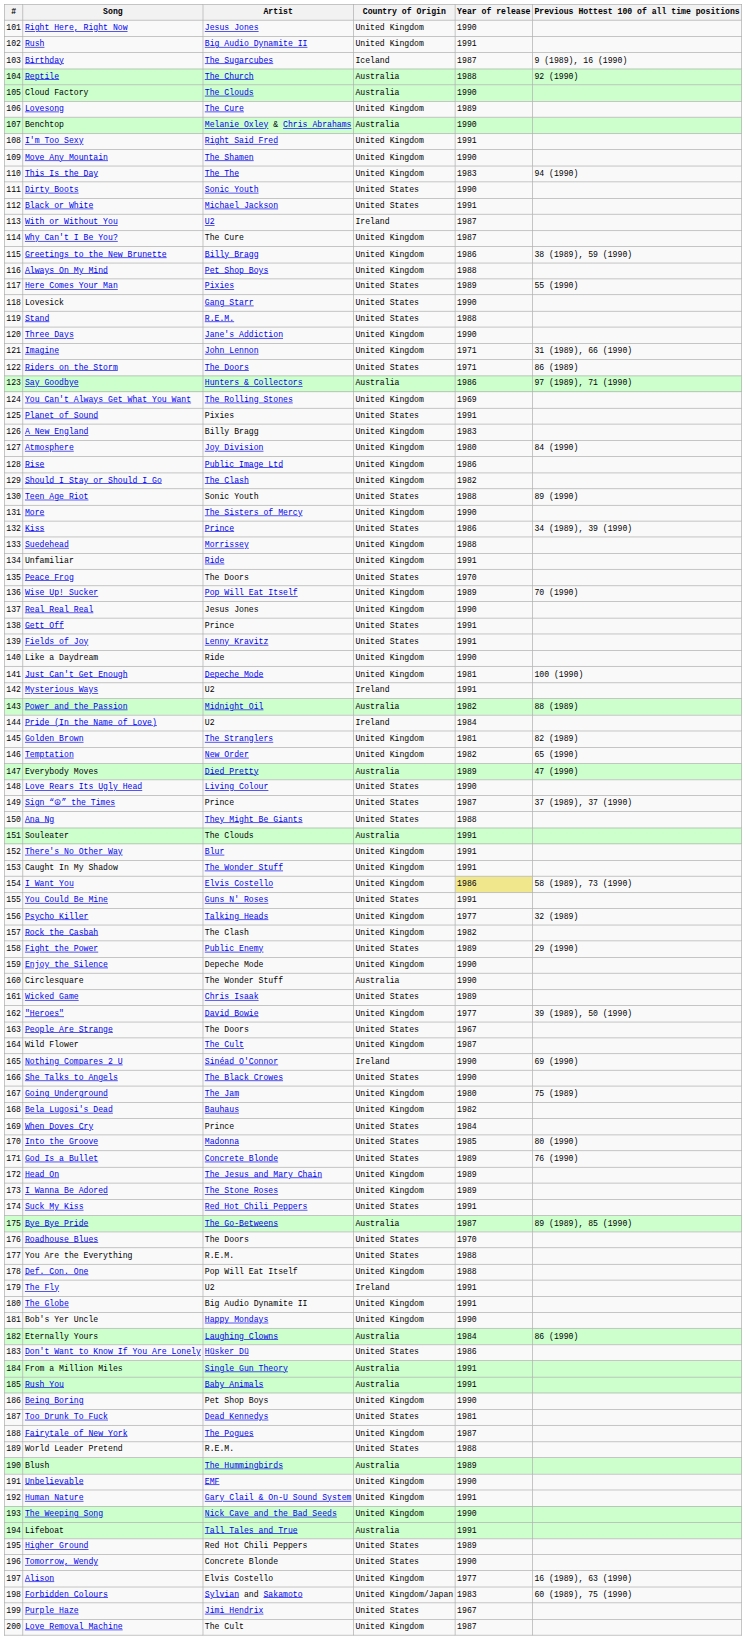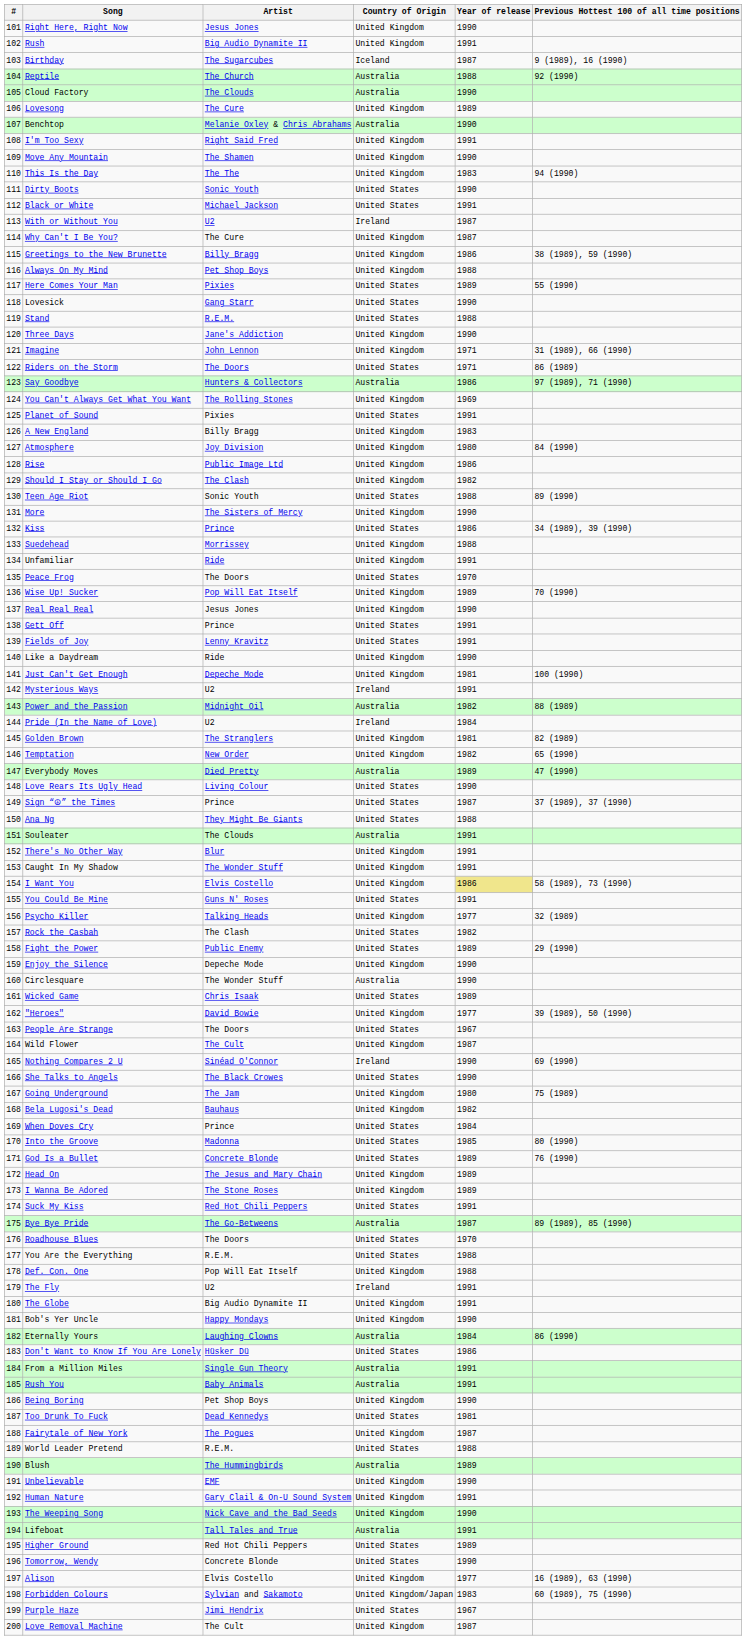 <table class="wikitable sortable mw-collapsible mw-collapsed" style="font-size:0.95em;line-height:1.5em;">
 <tr>
 <th>#</th>
 <th>Song</th>
 <th>Artist</th>
 <th>Country of Origin</th>
 <th>Year of release</th>
 <th>Previous Hottest 100 of all time positions</th>
 </tr>
 <tr>
 <td>101</td>
 <td><a href='#'>Right Here, Right Now</a></td>
 <td><a href='#'>Jesus Jones</a></td>
 <td>United Kingdom</td>
 <td>1990</td>
 <td></td>
 </tr>
 <tr>
 <td>102</td>
 <td><a href='#'>Rush</a></td>
 <td><a href='#'>Big Audio Dynamite II</a></td>
 <td>United Kingdom</td>
 <td>1991</td>
 </tr>
 <tr>
 <td>103</td>
 <td><a href='#'>Birthday</a></td>
 <td><a href='#'>The Sugarcubes</a></td>
 <td>Iceland</td>
 <td>1987</td>
 <td>9 (1989), 16 (1990)</td>
 </tr>
 <tr style="background:#ccffcc">
 <td>104</td>
 <td><a href='#'>Reptile</a></td>
 <td><a href='#'>The Church</a></td>
 <td>Australia</td>
 <td>1988</td>
 <td>92 (1990)</td>
 </tr>
 <tr style="background:#ccffcc">
 <td>105</td>
 <td>Cloud Factory</td>
 <td><a href='#'>The Clouds</a></td>
 <td>Australia</td>
 <td>1990</td>
 <td></td>
 </tr>
 <tr>
 <td>106</td>
 <td><a href='#'>Lovesong</a></td>
 <td><a href='#'>The Cure</a></td>
 <td>United Kingdom</td>
 <td>1989</td>
 <td></td>
 </tr>
 <tr style="background:#ccffcc">
 <td>107</td>
 <td>Benchtop</td>
 <td><a href='#'>Melanie Oxley</a> & <a href='#'>Chris Abrahams</a></td>
 <td>Australia</td>
 <td>1990</td>
 <td></td>
 </tr>
 <tr>
 <td>108</td>
 <td><a href='#'>I'm Too Sexy</a></td>
 <td><a href='#'>Right Said Fred</a></td>
 <td>United Kingdom</td>
 <td>1991</td>
 <td></td>
 </tr>
 <tr>
 <td>109</td>
 <td><a href='#'>Move Any Mountain</a></td>
 <td><a href='#'>The Shamen</a></td>
 <td>United Kingdom</td>
 <td>1990</td>
 <td></td>
 </tr>
 <tr>
 <td>110</td>
 <td><a href='#'>This Is the Day</a></td>
 <td><a href='#'>The The</a></td>
 <td>United Kingdom</td>
 <td>1983</td>
 <td>94 (1990)</td>
 </tr>
 <tr>
 <td>111</td>
 <td><a href='#'>Dirty Boots</a></td>
 <td><a href='#'>Sonic Youth</a></td>
 <td>United States</td>
 <td>1990</td>
 <td></td>
 </tr>
 <tr>
 <td>112</td>
 <td><a href='#'>Black or White</a></td>
 <td><a href='#'>Michael Jackson</a></td>
 <td>United States</td>
 <td>1991</td>
 <td></td>
 </tr>
 <tr>
 <td>113</td>
 <td><a href='#'>With or Without You</a></td>
 <td><a href='#'>U2</a></td>
 <td>Ireland</td>
 <td>1987</td>
 <td></td>
 </tr>
 <tr>
 <td>114</td>
 <td><a href='#'>Why Can't I Be You?</a></td>
 <td>The Cure</td>
 <td>United Kingdom</td>
 <td>1987</td>
 <td></td>
 </tr>
 <tr>
 <td>115</td>
 <td><a href='#'>Greetings to the New Brunette</a></td>
 <td><a href='#'>Billy Bragg</a></td>
 <td>United Kingdom</td>
 <td>1986</td>
 <td>38 (1989), 59 (1990)</td>
 </tr>
 <tr>
 <td>116</td>
 <td><a href='#'>Always On My Mind</a></td>
 <td><a href='#'>Pet Shop Boys</a></td>
 <td>United Kingdom</td>
 <td>1988</td>
 <td></td>
 </tr>
 <tr>
 <td>117</td>
 <td><a href='#'>Here Comes Your Man</a></td>
 <td><a href='#'>Pixies</a></td>
 <td>United States</td>
 <td>1989</td>
 <td>55 (1990)</td>
 </tr>
 <tr>
 <td>118</td>
 <td>Lovesick</td>
 <td><a href='#'>Gang Starr</a></td>
 <td>United States</td>
 <td>1990</td>
 <td></td>
 </tr>
 <tr>
 <td>119</td>
 <td><a href='#'>Stand</a></td>
 <td><a href='#'>R.E.M.</a></td>
 <td>United States</td>
 <td>1988</td>
 <td></td>
 </tr>
 <tr>
 <td>120</td>
 <td><a href='#'>Three Days</a></td>
 <td><a href='#'>Jane's Addiction</a></td>
 <td>United Kingdom</td>
 <td>1990</td>
 <td></td>
 </tr>
 <tr>
 <td>121</td>
 <td><a href='#'>Imagine</a></td>
 <td><a href='#'>John Lennon</a></td>
 <td>United Kingdom</td>
 <td>1971</td>
 <td>31 (1989), 66 (1990)</td>
 </tr>
 <tr>
 <td>122</td>
 <td><a href='#'>Riders on the Storm</a></td>
 <td><a href='#'>The Doors</a></td>
 <td>United States</td>
 <td>1971</td>
 <td>86 (1989)</td>
 </tr>
 <tr style="background:#ccffcc">
 <td>123</td>
 <td><a href='#'>Say Goodbye</a></td>
 <td><a href='#'>Hunters & Collectors</a></td>
 <td>Australia</td>
 <td>1986</td>
 <td>97 (1989), 71 (1990)</td>
 </tr>
 <tr>
 <td>124</td>
 <td><a href='#'>You Can't Always Get What You Want</a></td>
 <td><a href='#'>The Rolling Stones</a></td>
 <td>United Kingdom</td>
 <td>1969</td>
 <td></td>
 </tr>
 <tr>
 <td>125</td>
 <td><a href='#'>Planet of Sound</a></td>
 <td>Pixies</td>
 <td>United States</td>
 <td>1991</td>
 <td></td>
 </tr>
 <tr>
 <td>126</td>
 <td><a href='#'>A New England</a></td>
 <td>Billy Bragg</td>
 <td>United Kingdom</td>
 <td>1983</td>
 <td></td>
 </tr>
 <tr>
 <td>127</td>
 <td><a href='#'>Atmosphere</a></td>
 <td><a href='#'>Joy Division</a></td>
 <td>United Kingdom</td>
 <td>1980</td>
 <td>84 (1990)</td>
 </tr>
 <tr>
 <td>128</td>
 <td><a href='#'>Rise</a></td>
 <td><a href='#'>Public Image Ltd</a></td>
 <td>United Kingdom</td>
 <td>1986</td>
 <td></td>
 </tr>
 <tr>
 <td>129</td>
 <td><a href='#'>Should I Stay or Should I Go</a></td>
 <td><a href='#'>The Clash</a></td>
 <td>United Kingdom</td>
 <td>1982</td>
 <td></td>
 </tr>
 <tr>
 <td>130</td>
 <td><a href='#'>Teen Age Riot</a></td>
 <td>Sonic Youth</td>
 <td>United States</td>
 <td>1988</td>
 <td>89 (1990)</td>
 </tr>
 <tr>
 <td>131</td>
 <td><a href='#'>More</a></td>
 <td><a href='#'>The Sisters of Mercy</a></td>
 <td>United Kingdom</td>
 <td>1990</td>
 <td></td>
 </tr>
 <tr>
 <td>132</td>
 <td><a href='#'>Kiss</a></td>
 <td><a href='#'>Prince</a></td>
 <td>United States</td>
 <td>1986</td>
 <td>34 (1989), 39 (1990)</td>
 </tr>
 <tr>
 <td>133</td>
 <td><a href='#'>Suedehead</a></td>
 <td><a href='#'>Morrissey</a></td>
 <td>United Kingdom</td>
 <td>1988</td>
 <td></td>
 </tr>
 <tr>
 <td>134</td>
 <td>Unfamiliar</td>
 <td><a href='#'>Ride</a></td>
 <td>United Kingdom</td>
 <td>1991</td>
 <td></td>
 </tr>
 <tr>
 <td>135</td>
 <td><a href='#'>Peace Frog</a></td>
 <td>The Doors</td>
 <td>United States</td>
 <td>1970</td>
 <td></td>
 </tr>
 <tr>
 <td>136</td>
 <td><a href='#'>Wise Up! Sucker</a></td>
 <td><a href='#'>Pop Will Eat Itself</a></td>
 <td>United Kingdom</td>
 <td>1989</td>
 <td>70 (1990)</td>
 </tr>
 <tr>
 <td>137</td>
 <td><a href='#'>Real Real Real</a></td>
 <td>Jesus Jones</td>
 <td>United Kingdom</td>
 <td>1990</td>
 <td></td>
 </tr>
 <tr>
 <td>138</td>
 <td><a href='#'>Gett Off</a></td>
 <td>Prince</td>
 <td>United States</td>
 <td>1991</td>
 <td></td>
 </tr>
 <tr>
 <td>139</td>
 <td><a href='#'>Fields of Joy</a></td>
 <td><a href='#'>Lenny Kravitz</a></td>
 <td>United States</td>
 <td>1991</td>
 <td></td>
 </tr>
 <tr>
 <td>140</td>
 <td>Like a Daydream</td>
 <td>Ride</td>
 <td>United Kingdom</td>
 <td>1990</td>
 <td></td>
 </tr>
 <tr>
 <td>141</td>
 <td><a href='#'>Just Can't Get Enough</a></td>
 <td><a href='#'>Depeche Mode</a></td>
 <td>United Kingdom</td>
 <td>1981</td>
 <td>100 (1990)</td>
 </tr>
 <tr>
 <td>142</td>
 <td><a href='#'>Mysterious Ways</a></td>
 <td>U2</td>
 <td>Ireland</td>
 <td>1991</td>
 <td></td>
 </tr>
 <tr style="background:#ccffcc">
 <td>143</td>
 <td><a href='#'>Power and the Passion</a></td>
 <td><a href='#'>Midnight Oil</a></td>
 <td>Australia</td>
 <td>1982</td>
 <td>88 (1989)</td>
 </tr>
 <tr>
 <td>144</td>
 <td><a href='#'>Pride (In the Name of Love)</a></td>
 <td>U2</td>
 <td>Ireland</td>
 <td>1984</td>
 <td></td>
 </tr>
 <tr>
 <td>145</td>
 <td><a href='#'>Golden Brown</a></td>
 <td><a href='#'>The Stranglers</a></td>
 <td>United Kingdom</td>
 <td>1981</td>
 <td>82 (1989)</td>
 </tr>
 <tr>
 <td>146</td>
 <td><a href='#'>Temptation</a></td>
 <td><a href='#'>New Order</a></td>
 <td>United Kingdom</td>
 <td>1982</td>
 <td>65 (1990)</td>
 </tr>
 <tr style="background:#ccffcc">
 <td>147</td>
 <td>Everybody Moves</td>
 <td><a href='#'>Died Pretty</a></td>
 <td>Australia</td>
 <td>1989</td>
 <td>47 (1990)</td>
 </tr>
 <tr>
 <td>148</td>
 <td><a href='#'>Love Rears Its Ugly Head</a></td>
 <td><a href='#'>Living Colour</a></td>
 <td>United States</td>
 <td>1990</td>
 <td></td>
 </tr>
 <tr>
 <td>149</td>
 <td><a href='#'>Sign “☮” the Times</a></td>
 <td>Prince</td>
 <td>United States</td>
 <td>1987</td>
 <td>37 (1989), 37 (1990)</td>
 </tr>
 <tr>
 <td>150</td>
 <td><a href='#'>Ana Ng</a></td>
 <td><a href='#'>They Might Be Giants</a></td>
 <td>United States</td>
 <td>1988</td>
 <td></td>
 </tr>
 <tr style="background:#ccffcc">
 <td>151</td>
 <td>Souleater</td>
 <td>The Clouds</td>
 <td>Australia</td>
 <td>1991</td>
 <td></td>
 </tr>
 <tr>
 <td>152</td>
 <td><a href='#'>There's No Other Way</a></td>
 <td><a href='#'>Blur</a></td>
 <td>United Kingdom</td>
 <td>1991</td>
 <td></td>
 </tr>
 <tr>
 <td>153</td>
 <td>Caught In My Shadow</td>
 <td><a href='#'>The Wonder Stuff</a></td>
 <td>United Kingdom</td>
 <td>1991</td>
 <td></td>
 </tr>
 <tr>
 <td>154</td>
 <td><a href='#'>I Want You</a></td>
 <td><a href='#'>Elvis Costello</a></td>
 <td>United Kingdom</td>
 <td style="background: khaki;">1986</td>
 <td>58 (1989), 73 (1990)</td>
 </tr>
 <tr>
 <td>155</td>
 <td><a href='#'>You Could Be Mine</a></td>
 <td><a href='#'>Guns N' Roses</a></td>
 <td>United States</td>
 <td>1991</td>
 <td></td>
 </tr>
 <tr>
 <td>156</td>
 <td><a href='#'>Psycho Killer</a></td>
 <td><a href='#'>Talking Heads</a></td>
 <td>United Kingdom</td>
 <td>1977</td>
 <td>32 (1989)</td>
 </tr>
 <tr>
 <td>157</td>
 <td><a href='#'>Rock the Casbah</a></td>
 <td>The Clash</td>
-<td>United Kingdom</td>
+<td>United States</td>
 <td>1982</td>
 <td></td>
 </tr>
 <tr>
 <td>158</td>
 <td><a href='#'>Fight the Power</a></td>
 <td><a href='#'>Public Enemy</a></td>
 <td>United States</td>
 <td>1989</td>
 <td>29 (1990)</td>
 </tr>
 <tr>
 <td>159</td>
 <td><a href='#'>Enjoy the Silence</a></td>
 <td>Depeche Mode</td>
 <td>United Kingdom</td>
 <td>1990</td>
 <td></td>
 </tr>
 <tr>
 <td>160</td>
 <td>Circlesquare</td>
 <td>The Wonder Stuff</td>
 <td>Australia</td>
 <td>1990</td>
 <td></td>
 </tr>
 <tr>
 <td>161</td>
 <td><a href='#'>Wicked Game</a></td>
 <td><a href='#'>Chris Isaak</a></td>
 <td>United States</td>
 <td>1989</td>
 <td></td>
 </tr>
 <tr>
 <td>162</td>
 <td><a href='#'>"Heroes"</a></td>
 <td><a href='#'>David Bowie</a></td>
 <td>United Kingdom</td>
 <td>1977</td>
 <td>39 (1989), 50 (1990)</td>
 </tr>
 <tr>
 <td>163</td>
 <td><a href='#'>People Are Strange</a></td>
 <td>The Doors</td>
 <td>United States</td>
 <td>1967</td>
 <td></td>
 </tr>
 <tr>
 <td>164</td>
 <td>Wild Flower</td>
 <td><a href='#'>The Cult</a></td>
 <td>United Kingdom</td>
 <td>1987</td>
 <td></td>
 </tr>
 <tr>
 <td>165</td>
 <td><a href='#'>Nothing Compares 2 U</a></td>
 <td><a href='#'>Sinéad O'Connor</a></td>
 <td>Ireland</td>
 <td>1990</td>
 <td>69 (1990)</td>
 </tr>
 <tr>
 <td>166</td>
 <td><a href='#'>She Talks to Angels</a></td>
 <td><a href='#'>The Black Crowes</a></td>
 <td>United States</td>
 <td>1990</td>
 <td></td>
 </tr>
 <tr>
 <td>167</td>
 <td><a href='#'>Going Underground</a></td>
 <td><a href='#'>The Jam</a></td>
 <td>United Kingdom</td>
 <td>1980</td>
 <td>75 (1989)</td>
 </tr>
 <tr>
 <td>168</td>
 <td><a href='#'>Bela Lugosi's Dead</a></td>
 <td><a href='#'>Bauhaus</a></td>
 <td>United Kingdom</td>
 <td>1982</td>
 <td></td>
 </tr>
 <tr>
 <td>169</td>
 <td><a href='#'>When Doves Cry</a></td>
 <td>Prince</td>
 <td>United States</td>
 <td>1984</td>
 <td></td>
 </tr>
 <tr>
 <td>170</td>
 <td><a href='#'>Into the Groove</a></td>
 <td><a href='#'>Madonna</a></td>
 <td>United States</td>
 <td>1985</td>
 <td>80 (1990)</td>
 </tr>
 <tr>
 <td>171</td>
 <td><a href='#'>God Is a Bullet</a></td>
 <td><a href='#'>Concrete Blonde</a></td>
 <td>United States</td>
 <td>1989</td>
 <td>76 (1990)</td>
 </tr>
 <tr>
 <td>172</td>
 <td><a href='#'>Head On</a></td>
 <td><a href='#'>The Jesus and Mary Chain</a></td>
 <td>United Kingdom</td>
 <td>1989</td>
 <td></td>
 </tr>
 <tr>
 <td>173</td>
 <td><a href='#'>I Wanna Be Adored</a></td>
 <td><a href='#'>The Stone Roses</a></td>
 <td>United Kingdom</td>
 <td>1989</td>
 <td></td>
 </tr>
 <tr>
 <td>174</td>
 <td><a href='#'>Suck My Kiss</a></td>
 <td><a href='#'>Red Hot Chili Peppers</a></td>
 <td>United States</td>
 <td>1991</td>
 <td></td>
 </tr>
 <tr style="background:#ccffcc">
 <td>175</td>
 <td><a href='#'>Bye Bye Pride</a></td>
 <td><a href='#'>The Go-Betweens</a></td>
 <td>Australia</td>
 <td>1987</td>
 <td>89 (1989), 85 (1990)</td>
 </tr>
 <tr>
 <td>176</td>
 <td><a href='#'>Roadhouse Blues</a></td>
 <td>The Doors</td>
 <td>United States</td>
 <td>1970</td>
 <td></td>
 </tr>
 <tr>
 <td>177</td>
 <td>You Are the Everything</td>
 <td>R.E.M.</td>
 <td>United States</td>
 <td>1988</td>
 <td></td>
 </tr>
 <tr>
 <td>178</td>
 <td><a href='#'>Def. Con. One</a></td>
 <td>Pop Will Eat Itself</td>
 <td>United Kingdom</td>
 <td>1988</td>
 <td></td>
 </tr>
 <tr>
 <td>179</td>
 <td><a href='#'>The Fly</a></td>
 <td>U2</td>
 <td>Ireland</td>
 <td>1991</td>
 <td></td>
 </tr>
 <tr>
 <td>180</td>
 <td><a href='#'>The Globe</a></td>
 <td>Big Audio Dynamite II</td>
 <td>United Kingdom</td>
 <td>1991</td>
 <td></td>
 </tr>
 <tr>
 <td>181</td>
 <td>Bob's Yer Uncle</td>
 <td><a href='#'>Happy Mondays</a></td>
 <td>United Kingdom</td>
 <td>1990</td>
 <td></td>
 </tr>
 <tr style="background:#ccffcc">
 <td>182</td>
 <td>Eternally Yours</td>
 <td><a href='#'>Laughing Clowns</a></td>
 <td>Australia</td>
 <td>1984</td>
 <td>86 (1990)</td>
 </tr>
 <tr>
 <td>183</td>
 <td><a href='#'>Don't Want to Know If You Are Lonely</a></td>
 <td><a href='#'>Hüsker Dü</a></td>
 <td>United States</td>
 <td>1986</td>
 <td></td>
 </tr>
 <tr style="background:#ccffcc">
 <td>184</td>
 <td>From a Million Miles</td>
 <td><a href='#'>Single Gun Theory</a></td>
 <td>Australia</td>
 <td>1991</td>
 <td></td>
 </tr>
 <tr style="background:#ccffcc">
 <td>185</td>
 <td><a href='#'>Rush You</a></td>
 <td><a href='#'>Baby Animals</a></td>
 <td>Australia</td>
 <td>1991</td>
 <td></td>
 </tr>
 <tr>
 <td>186</td>
 <td><a href='#'>Being Boring</a></td>
 <td>Pet Shop Boys</td>
 <td>United Kingdom</td>
 <td>1990</td>
 <td></td>
 </tr>
 <tr>
 <td>187</td>
 <td><a href='#'>Too Drunk To Fuck</a></td>
 <td><a href='#'>Dead Kennedys</a></td>
 <td>United States</td>
 <td>1981</td>
 <td></td>
 </tr>
 <tr>
 <td>188</td>
 <td><a href='#'>Fairytale of New York</a></td>
 <td><a href='#'>The Pogues</a></td>
 <td>United Kingdom</td>
 <td>1987</td>
 <td></td>
 </tr>
 <tr>
 <td>189</td>
 <td>World Leader Pretend</td>
 <td>R.E.M.</td>
 <td>United States</td>
 <td>1988</td>
 <td></td>
 </tr>
 <tr style="background:#ccffcc">
 <td>190</td>
 <td>Blush</td>
 <td><a href='#'>The Hummingbirds</a></td>
 <td>Australia</td>
 <td>1989</td>
 <td></td>
 </tr>
 <tr>
 <td>191</td>
 <td><a href='#'>Unbelievable</a></td>
 <td><a href='#'>EMF</a></td>
 <td>United Kingdom</td>
 <td>1990</td>
 <td></td>
 </tr>
 <tr>
 <td>192</td>
 <td><a href='#'>Human Nature</a></td>
 <td><a href='#'>Gary Clail & On-U Sound System</a></td>
 <td>United Kingdom</td>
 <td>1991</td>
 <td></td>
 </tr>
 <tr style="background:#ccffcc">
 <td>193</td>
 <td><a href='#'>The Weeping Song</a></td>
 <td><a href='#'>Nick Cave and the Bad Seeds</a></td>
 <td>United Kingdom</td>
 <td>1990</td>
 <td></td>
 </tr>
 <tr style="background:#ccffcc">
 <td>194</td>
 <td>Lifeboat</td>
 <td><a href='#'>Tall Tales and True</a></td>
 <td>Australia</td>
 <td>1991</td>
 <td></td>
 </tr>
 <tr>
 <td>195</td>
 <td><a href='#'>Higher Ground</a></td>
 <td>Red Hot Chili Peppers</td>
 <td>United States</td>
 <td>1989</td>
 <td></td>
 </tr>
 <tr>
 <td>196</td>
 <td><a href='#'>Tomorrow, Wendy</a></td>
 <td>Concrete Blonde</td>
 <td>United States</td>
 <td>1990</td>
 <td></td>
 </tr>
 <tr>
 <td>197</td>
 <td><a href='#'>Alison</a></td>
 <td>Elvis Costello</td>
 <td>United Kingdom</td>
 <td>1977</td>
 <td>16 (1989), 63 (1990)</td>
 </tr>
 <tr>
 <td>198</td>
 <td><a href='#'>Forbidden Colours</a></td>
 <td><a href='#'>Sylvian</a> and <a href='#'>Sakamoto</a></td>
 <td>United Kingdom/Japan</td>
 <td>1983</td>
 <td>60 (1989), 75 (1990)</td>
 </tr>
 <tr>
 <td>199</td>
 <td><a href='#'>Purple Haze</a></td>
 <td><a href='#'>Jimi Hendrix</a></td>
 <td>United States</td>
 <td>1967</td>
 <td></td>
 </tr>
 <tr>
 <td>200</td>
 <td><a href='#'>Love Removal Machine</a></td>
 <td>The Cult</td>
 <td>United Kingdom</td>
 <td>1987</td>
 <td></td>
 </tr>
 </table>
